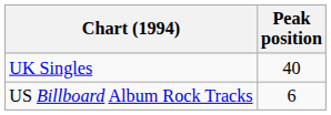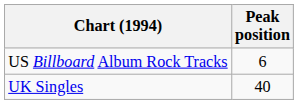 <table class="wikitable sortable" style="margin:0em 1em 1em 0pt">
 <tr>
 <th>Chart (1994)</th>
 <th>Peak<br>position</th>
 </tr>
 <tr>
+<td>US <em><a href='#'>Billboard</a></em> <a href='#'>Album Rock Tracks</a></td>
+<td align=center>6</td>
+</tr>
+<tr>
 <td><a href='#'>UK Singles</a></td>
 <td align=center>40</td>
 </tr>
-<tr>
-<td>US <em><a href='#'>Billboard</a></em> <a href='#'>Album Rock Tracks</a></td>
-<td align=center>6</td>
-</tr>
 </table>
